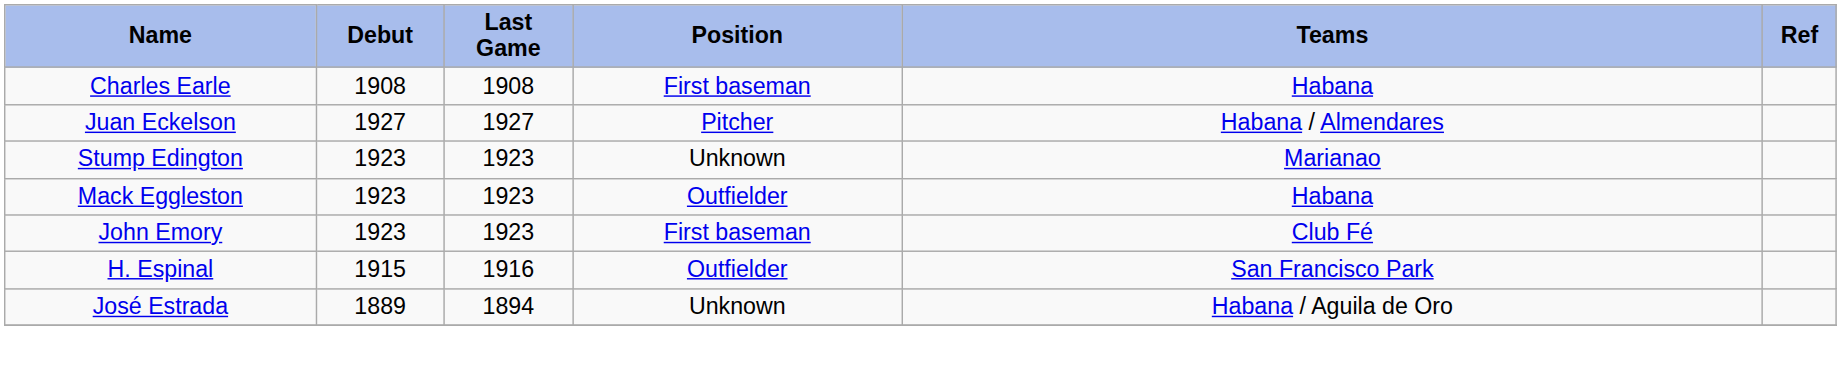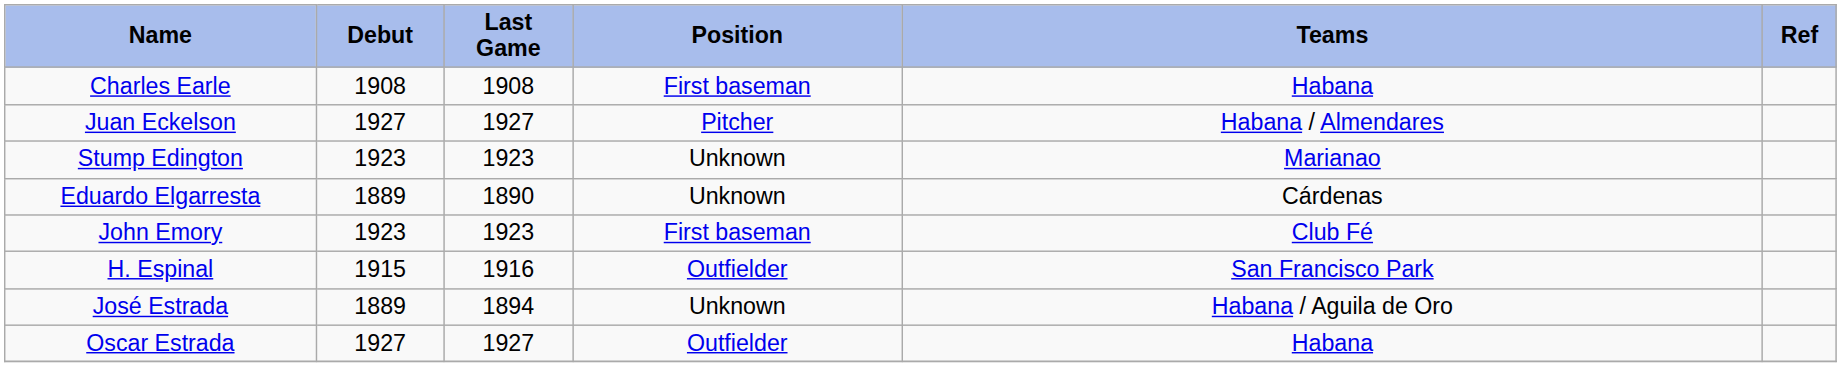 <table class="wikitable" style="width: 100%">
 <tr>
 <th style="background:#a8bdec; width:17%;">Name</th>
 <th style="width:7%; background:#a8bdec;">Debut</th>
 <th style="width:7%; background:#a8bdec;">Last Game</th>
 <th style="width:18%; background:#a8bdec;">Position</th>
 <th style="width:47%; background:#a8bdec;">Teams</th>
 <th style="width:4%; background:#a8bdec;">Ref</th>
 </tr>
 <tr align=center>
 <td><a href='#'>Charles Earle</a></td>
 <td>1908</td>
 <td>1908</td>
 <td><a href='#'>First baseman</a></td>
 <td><a href='#'>Habana</a></td>
 <td></td>
 </tr>
 <tr align=center>
 <td><a href='#'>Juan Eckelson</a></td>
 <td>1927</td>
 <td>1927</td>
 <td><a href='#'>Pitcher</a></td>
 <td><a href='#'>Habana</a> / <a href='#'>Almendares</a></td>
 <td></td>
 </tr>
 <tr align=center>
 <td><a href='#'>Stump Edington</a></td>
 <td>1923</td>
 <td>1923</td>
 <td>Unknown</td>
 <td><a href='#'>Marianao</a></td>
 <td></td>
 </tr>
 <tr align=center>
-<td><a href='#'>Mack Eggleston</a></td>
-<td>1923</td>
-<td>1923</td>
-<td><a href='#'>Outfielder</a></td>
-<td><a href='#'>Habana</a></td>
+<td><a href='#'>Eduardo Elgarresta</a></td>
+<td>1889</td>
+<td>1890</td>
+<td>Unknown</td>
+<td>Cárdenas</td>
 <td></td>
 </tr>
 <tr align=center>
 <td><a href='#'>John Emory</a></td>
 <td>1923</td>
 <td>1923</td>
 <td><a href='#'>First baseman</a></td>
 <td><a href='#'>Club Fé</a></td>
 <td></td>
 </tr>
 <tr align=center>
 <td><a href='#'>H. Espinal</a></td>
 <td>1915</td>
 <td>1916</td>
 <td><a href='#'>Outfielder</a></td>
 <td><a href='#'>San Francisco Park</a></td>
 <td></td>
 </tr>
 <tr align=center>
 <td><a href='#'>José Estrada</a></td>
 <td>1889</td>
 <td>1894</td>
 <td>Unknown</td>
 <td><a href='#'>Habana</a> / Aguila de Oro</td>
 <td></td>
 </tr>
 <tr align=center>
+<td><a href='#'>Oscar Estrada</a></td>
+<td>1927</td>
+<td>1927</td>
+<td><a href='#'>Outfielder</a></td>
+<td><a href='#'>Habana</a></td>
+<td></td>
+</tr>
+<tr align=center>
 </tr>
 </table>
